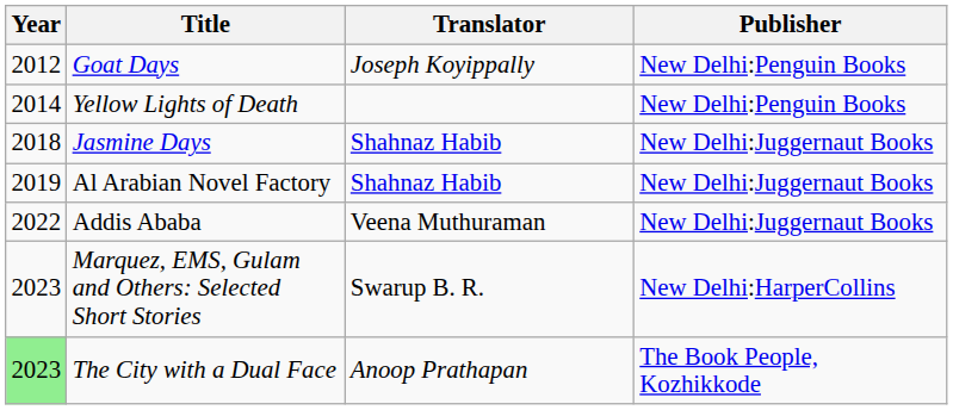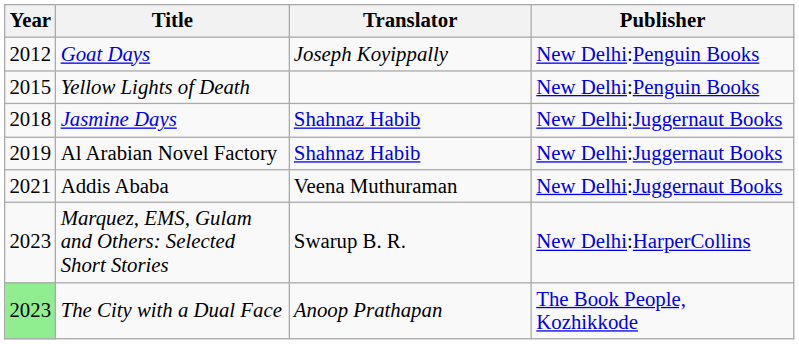 <table class="wikitable sortable">
 <tr>
 <th>Year</th>
 <th ! style=width:14em>Title</th>
 <th ! style=width:14em>Translator</th>
 <th ! style=width:14em>Publisher</th>
 </tr>
 <tr>
 <td>2012</td>
 <td><em><a href='#'>Goat Days</a></em></td>
 <td><em>Joseph Koyippally</em></td>
 <td><a href='#'>New Delhi</a>:<a href='#'>Penguin Books</a></td>
 </tr>
 <tr>
-<td>2014</td>
+<td>2015</td>
 <td><em>Yellow Lights of Death</em></td>
 <td></td>
 <td><a href='#'>New Delhi</a>:<a href='#'>Penguin Books</a></td>
 </tr>
 <tr>
 <td>2018</td>
 <td><em><a href='#'>Jasmine Days</a></em></td>
 <td><a href='#'>Shahnaz Habib</a></td>
 <td><a href='#'>New Delhi</a>:<a href='#'>Juggernaut Books</a></td>
 </tr>
 <tr>
 <td>2019</td>
 <td>Al Arabian Novel Factory</td>
 <td><a href='#'>Shahnaz Habib</a></td>
 <td><a href='#'>New Delhi</a>:<a href='#'>Juggernaut Books</a></td>
 </tr>
 <tr>
-<td>2022</td>
+<td>2021</td>
 <td>Addis Ababa</td>
 <td>Veena Muthuraman</td>
 <td><a href='#'>New Delhi</a>:<a href='#'>Juggernaut Books</a></td>
 </tr>
 <tr>
 <td>2023</td>
 <td><em>Marquez, EMS, Gulam and Others: Selected Short Stories</em></td>
 <td>Swarup B. R.</td>
 <td><a href='#'>New Delhi</a>:<a href='#'>HarperCollins</a></td>
 </tr>
 <tr>
 <td style="background: lightgreen;">2023</td>
 <td><em>The City with a Dual Face</em></td>
 <td><em>Anoop Prathapan</em></td>
 <td><a href='#'>The Book People, Kozhikkode</a></td>
 </tr>
 </table>
